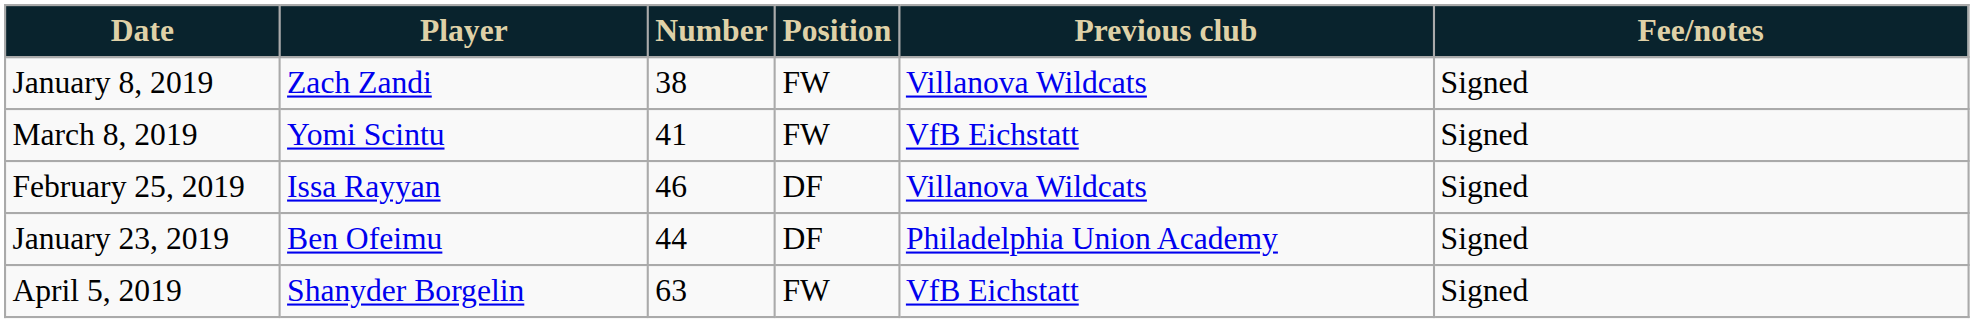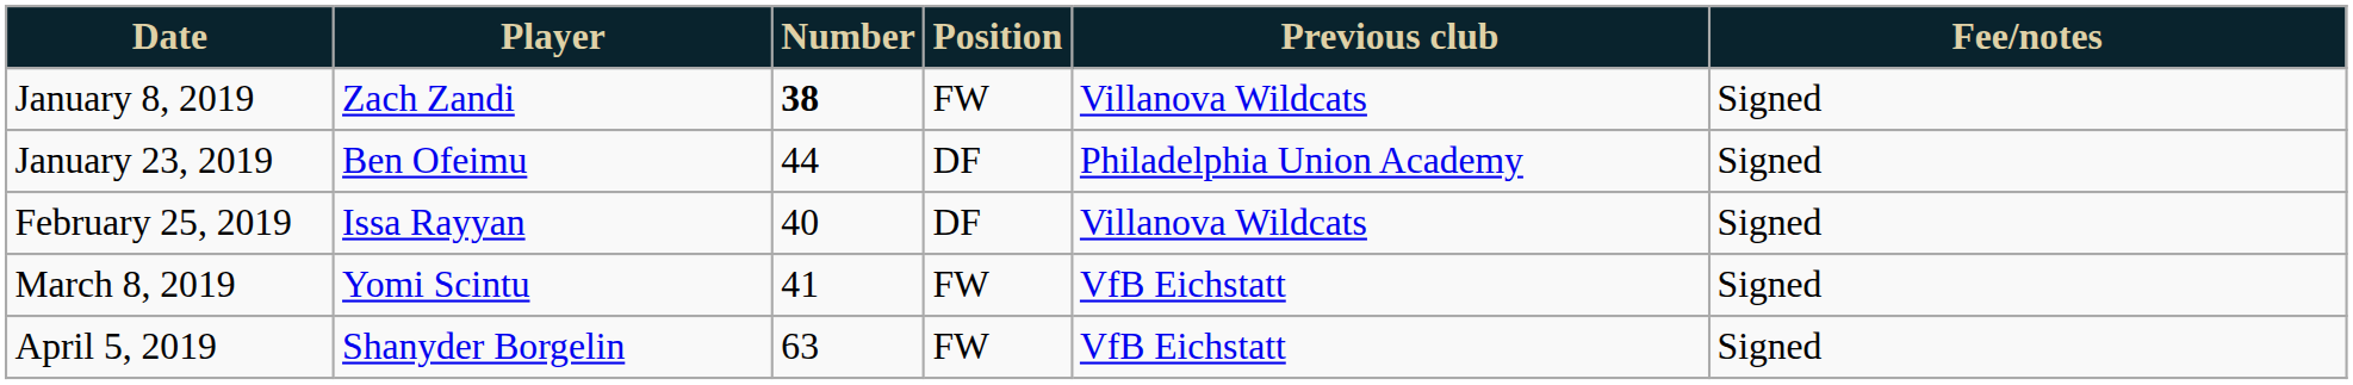 <table class="wikitable" style="text-align:left; font-size:95%;">
 <tr>
 <th style="background:#09232D; color:#DFD1A7; width:125px;">Date</th>
 <th style="background:#09232D; color:#DFD1A7; width:170px;">Player</th>
 <th style="background:#09232D; color:#DFD1A7; width:50px;">Number</th>
 <th style="background:#09232D; color:#DFD1A7; width:50px;">Position</th>
 <th style="background:#09232D; color:#DFD1A7; width:250px;">Previous club</th>
 <th style="background:#09232D; color:#DFD1A7; width:250px;">Fee/notes</th>
 </tr>
 <tr>
 <td>January 8, 2019</td>
 <td> <a href='#'>Zach Zandi</a></td>
-<td>38</td>
+<td><strong>38</strong></td>
 <td>FW</td>
+<td> <a href='#'>Villanova Wildcats</a></td>
+<td>Signed</td>
+</tr>
+<tr>
+<td>January 23, 2019</td>
+<td> <a href='#'>Ben Ofeimu</a></td>
+<td>44</td>
+<td>DF</td>
+<td> <a href='#'>Philadelphia Union Academy</a></td>
+<td>Signed</td>
+</tr>
+<tr>
+<td>February 25, 2019</td>
+<td> <a href='#'>Issa Rayyan</a></td>
+<td>40</td>
+<td>DF</td>
 <td> <a href='#'>Villanova Wildcats</a></td>
 <td>Signed</td>
 </tr>
 <tr>
 <td>March 8, 2019</td>
 <td> <a href='#'>Yomi Scintu</a></td>
 <td>41</td>
 <td>FW</td>
 <td> <a href='#'>VfB Eichstatt</a></td>
 <td>Signed</td>
 </tr>
 <tr>
-<td>February 25, 2019</td>
-<td> <a href='#'>Issa Rayyan</a></td>
-<td>46</td>
-<td>DF</td>
-<td> <a href='#'>Villanova Wildcats</a></td>
-<td>Signed</td>
-</tr>
-<tr>
-<td>January 23, 2019</td>
-<td> <a href='#'>Ben Ofeimu</a></td>
-<td>44</td>
-<td>DF</td>
-<td> <a href='#'>Philadelphia Union Academy</a></td>
-<td>Signed</td>
-</tr>
-<tr>
 <td>April 5, 2019</td>
 <td> <a href='#'>Shanyder Borgelin</a></td>
 <td>63</td>
 <td>FW</td>
 <td> <a href='#'>VfB Eichstatt</a></td>
 <td>Signed</td>
 </tr>
 </table>
